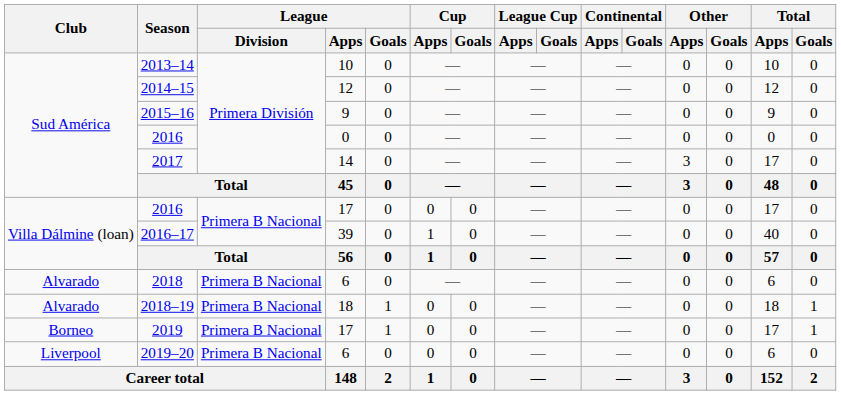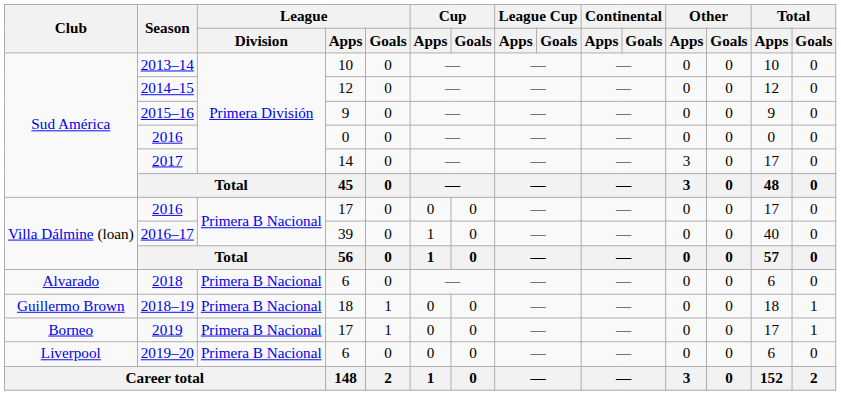 <table class="wikitable" style="text-align:center">
 <tr>
 <th rowspan="2">Club</th>
 <th rowspan="2">Season</th>
 <th colspan="3">League</th>
 <th colspan="2">Cup</th>
 <th colspan="2">League Cup</th>
 <th colspan="2">Continental</th>
 <th colspan="2">Other</th>
 <th colspan="2">Total</th>
 </tr>
 <tr>
 <th>Division</th>
 <th>Apps</th>
 <th>Goals</th>
 <th>Apps</th>
 <th>Goals</th>
 <th>Apps</th>
 <th>Goals</th>
 <th>Apps</th>
 <th>Goals</th>
 <th>Apps</th>
 <th>Goals</th>
 <th>Apps</th>
 <th>Goals</th>
 </tr>
 <tr>
 <td rowspan="6"><a href='#'>Sud América</a></td>
 <td><a href='#'>2013–14</a></td>
 <td rowspan="5"><a href='#'>Primera División</a></td>
 <td>10</td>
 <td>0</td>
 <td colspan="2">—</td>
 <td colspan="2">—</td>
 <td colspan="2">—</td>
 <td>0</td>
 <td>0</td>
 <td>10</td>
 <td>0</td>
 </tr>
 <tr>
 <td><a href='#'>2014–15</a></td>
 <td>12</td>
 <td>0</td>
 <td colspan="2">—</td>
 <td colspan="2">—</td>
 <td colspan="2">—</td>
 <td>0</td>
 <td>0</td>
 <td>12</td>
 <td>0</td>
 </tr>
 <tr>
 <td><a href='#'>2015–16</a></td>
 <td>9</td>
 <td>0</td>
 <td colspan="2">—</td>
 <td colspan="2">—</td>
 <td colspan="2">—</td>
 <td>0</td>
 <td>0</td>
 <td>9</td>
 <td>0</td>
 </tr>
 <tr>
 <td><a href='#'>2016</a></td>
 <td>0</td>
 <td>0</td>
 <td colspan="2">—</td>
 <td colspan="2">—</td>
 <td colspan="2">—</td>
 <td>0</td>
 <td>0</td>
 <td>0</td>
 <td>0</td>
 </tr>
 <tr>
 <td><a href='#'>2017</a></td>
 <td>14</td>
 <td>0</td>
 <td colspan="2">—</td>
 <td colspan="2">—</td>
 <td colspan="2">—</td>
 <td>3</td>
 <td>0</td>
 <td>17</td>
 <td>0</td>
 </tr>
 <tr>
 <th colspan="2">Total</th>
 <th>45</th>
 <th>0</th>
 <th colspan="2">—</th>
 <th colspan="2">—</th>
 <th colspan="2">—</th>
 <th>3</th>
 <th>0</th>
 <th>48</th>
 <th>0</th>
 </tr>
 <tr>
 <td rowspan="3"><a href='#'>Villa Dálmine</a> (loan)</td>
 <td><a href='#'>2016</a></td>
 <td rowspan="2"><a href='#'>Primera B Nacional</a></td>
 <td>17</td>
 <td>0</td>
 <td>0</td>
 <td>0</td>
 <td colspan="2">—</td>
 <td colspan="2">—</td>
 <td>0</td>
 <td>0</td>
 <td>17</td>
 <td>0</td>
 </tr>
 <tr>
 <td><a href='#'>2016–17</a></td>
 <td>39</td>
 <td>0</td>
 <td>1</td>
 <td>0</td>
 <td colspan="2">—</td>
 <td colspan="2">—</td>
 <td>0</td>
 <td>0</td>
 <td>40</td>
 <td>0</td>
 </tr>
 <tr>
 <th colspan="2">Total</th>
 <th>56</th>
 <th>0</th>
 <th>1</th>
 <th>0</th>
 <th colspan="2">—</th>
 <th colspan="2">—</th>
 <th>0</th>
 <th>0</th>
 <th>57</th>
 <th>0</th>
 </tr>
 <tr>
 <td rowspan="1"><a href='#'>Alvarado</a></td>
 <td><a href='#'>2018</a></td>
 <td rowspan="1"><a href='#'>Primera B Nacional</a></td>
 <td>6</td>
 <td>0</td>
 <td colspan="2">—</td>
 <td colspan="2">—</td>
 <td colspan="2">—</td>
 <td>0</td>
 <td>0</td>
 <td>6</td>
 <td>0</td>
 </tr>
 <tr>
-<td rowspan="1"><a href='#'>Alvarado</a></td>
+<td rowspan="1"><a href='#'>Guillermo Brown</a></td>
 <td><a href='#'>2018–19</a></td>
 <td rowspan="1"><a href='#'>Primera B Nacional</a></td>
 <td>18</td>
 <td>1</td>
 <td>0</td>
 <td>0</td>
 <td colspan="2">—</td>
 <td colspan="2">—</td>
 <td>0</td>
 <td>0</td>
 <td>18</td>
 <td>1</td>
 </tr>
 <tr>
 <td rowspan="1"><a href='#'>Borneo</a></td>
 <td><a href='#'>2019</a></td>
 <td rowspan="1"><a href='#'>Primera B Nacional</a></td>
 <td>17</td>
 <td>1</td>
 <td>0</td>
 <td>0</td>
 <td colspan="2">—</td>
 <td colspan="2">—</td>
 <td>0</td>
 <td>0</td>
 <td>17</td>
 <td>1</td>
 </tr>
 <tr>
 <td rowspan="1"><a href='#'>Liverpool</a></td>
 <td><a href='#'>2019–20</a></td>
 <td rowspan="1"><a href='#'>Primera B Nacional</a></td>
 <td>6</td>
 <td>0</td>
 <td>0</td>
 <td>0</td>
 <td colspan="2">—</td>
 <td colspan="2">—</td>
 <td>0</td>
 <td>0</td>
 <td>6</td>
 <td>0</td>
 </tr>
 <tr>
 <th colspan="3">Career total</th>
 <th>148</th>
 <th>2</th>
 <th>1</th>
 <th>0</th>
 <th colspan="2">—</th>
 <th colspan="2">—</th>
 <th>3</th>
 <th>0</th>
 <th>152</th>
 <th>2</th>
 </tr>
 </table>
